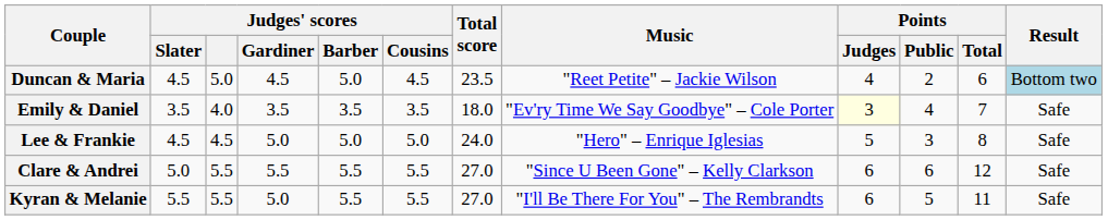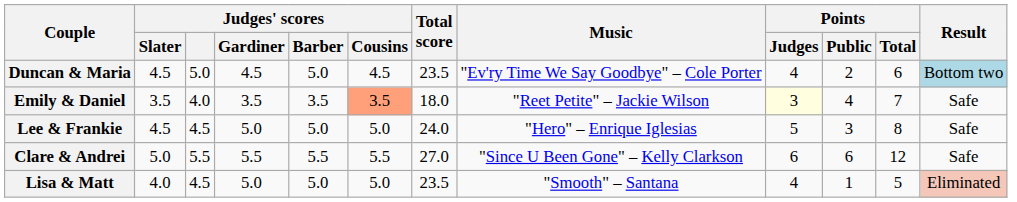 <table class="wikitable sortable" style="text-align:center; font-size:90%">
 <tr>
 <th scope="col" rowspan=2>Couple</th>
 <th scope="col" colspan=5 class="unsortable">Judges' scores</th>
 <th scope="col" rowspan=2>Total<br>score</th>
 <th scope="col" rowspan=2 class="unsortable">Music</th>
 <th scope="col" colspan=3>Points</th>
 <th scope="col" rowspan=2 class="unsortable">Result</th>
 </tr>
 <tr>
 <th class="unsortable">Slater</th>
 <th class="unsortable"></th>
 <th class="unsortable">Gardiner</th>
 <th class="unsortable">Barber</th>
 <th class="unsortable">Cousins</th>
 <th class="unsortable">Judges</th>
 <th class="unsortable">Public</th>
 <th>Total</th>
 </tr>
 <tr>
 <th scope="row">Duncan & Maria</th>
 <td>4.5</td>
 <td>5.0</td>
 <td>4.5</td>
 <td>5.0</td>
 <td>4.5</td>
 <td>23.5</td>
-<td>"<a href='#'>Reet Petite</a>" – <a href='#'>Jackie Wilson</a></td>
+<td>"<a href='#'>Ev'ry Time We Say Goodbye</a>" – <a href='#'>Cole Porter</a></td>
 <td>4</td>
 <td>2</td>
 <td>6</td>
 <td bgcolor=lightblue>Bottom two</td>
 </tr>
 <tr>
 <th scope="row">Emily & Daniel</th>
 <td>3.5</td>
 <td>4.0</td>
 <td>3.5</td>
 <td>3.5</td>
-<td>3.5</td>
+<td style="background: lightsalmon;">3.5</td>
 <td>18.0</td>
-<td>"<a href='#'>Ev'ry Time We Say Goodbye</a>" – <a href='#'>Cole Porter</a></td>
+<td>"<a href='#'>Reet Petite</a>" – <a href='#'>Jackie Wilson</a></td>
 <td style="background: lightyellow;">3</td>
 <td>4</td>
 <td>7</td>
 <td>Safe</td>
 </tr>
 <tr>
 <th scope="row">Lee & Frankie</th>
 <td>4.5</td>
 <td>4.5</td>
 <td>5.0</td>
 <td>5.0</td>
 <td>5.0</td>
 <td>24.0</td>
 <td>"<a href='#'>Hero</a>" – <a href='#'>Enrique Iglesias</a></td>
 <td>5</td>
 <td>3</td>
 <td>8</td>
 <td>Safe</td>
 </tr>
 <tr>
 <th scope="row">Clare & Andrei</th>
 <td>5.0</td>
 <td>5.5</td>
 <td>5.5</td>
 <td>5.5</td>
 <td>5.5</td>
 <td>27.0</td>
 <td>"<a href='#'>Since U Been Gone</a>" – <a href='#'>Kelly Clarkson</a></td>
 <td>6</td>
 <td>6</td>
 <td>12</td>
 <td>Safe</td>
 </tr>
 <tr>
-<th scope="row">Kyran & Melanie</th>
-<td>5.5</td>
-<td>5.5</td>
+<th scope="row">Lisa & Matt</th>
+<td>4.0</td>
+<td>4.5</td>
 <td>5.0</td>
-<td>5.5</td>
-<td>5.5</td>
-<td>27.0</td>
-<td>"<a href='#'>I'll Be There For You</a>" – <a href='#'>The Rembrandts</a></td>
-<td>6</td>
+<td>5.0</td>
+<td>5.0</td>
+<td>23.5</td>
+<td>"<a href='#'>Smooth</a>" – <a href='#'>Santana</a></td>
+<td>4</td>
+<td>1</td>
 <td>5</td>
-<td>11</td>
-<td>Safe</td>
+<td bgcolor="f4c7b8">Eliminated</td>
 </tr>
 </table>
